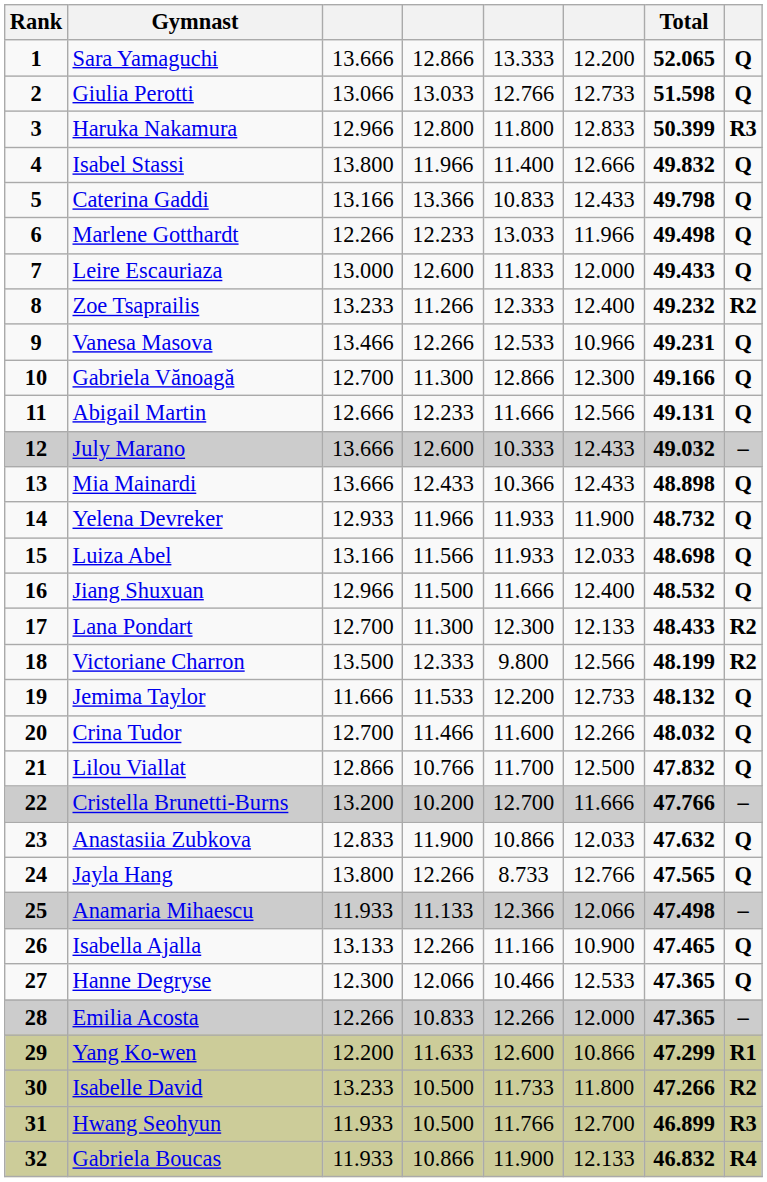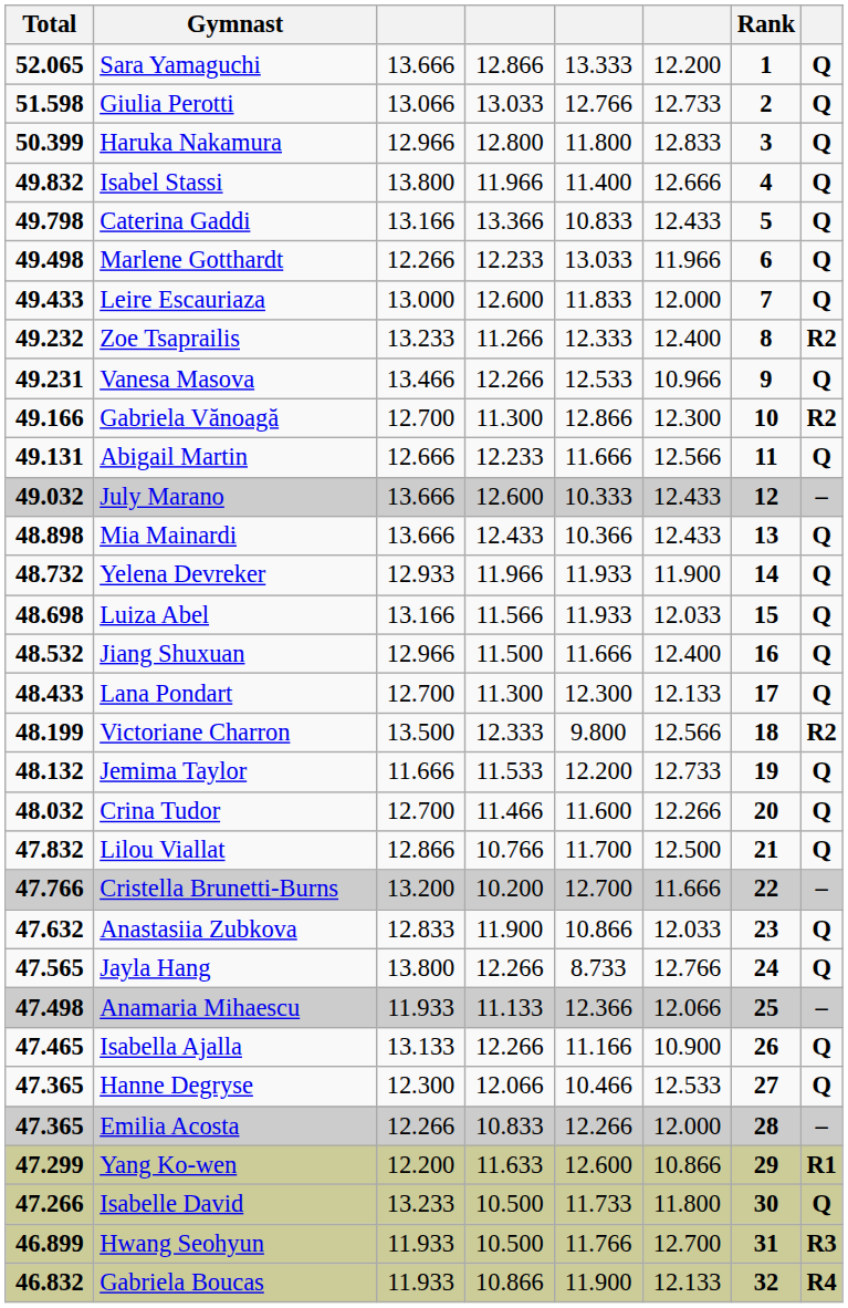 <table class="wikitable sortable" style="text-align:center; font-size:100%">
 <tr>
-<th scope="col" style="width:15px;">Rank</th>
+<th scope="col" style="width:50px;">Total</th>
 <th scope="col" style="width:175px;">Gymnast</th>
 <th scope="col" style="width:50px;"></th>
 <th scope="col" style="width:50px;"></th>
 <th scope="col" style="width:50px;"></th>
 <th scope="col" style="width:50px;"></th>
-<th scope="col" style="width:50px;">Total</th>
+<th scope="col" style="width:15px;">Rank</th>
 <th scope="col" style="width:15px;"></th>
 </tr>
 <tr>
-<td scope="row" style="text-align:center;"><strong>1</strong></td>
+<td><strong>52.065</strong></td>
 <td style="text-align:left;"> <a href='#'>Sara Yamaguchi</a></td>
 <td>13.666</td>
 <td>12.866</td>
 <td>13.333</td>
 <td>12.200</td>
-<td><strong>52.065</strong></td>
+<td scope="row" style="text-align:center;"><strong>1</strong></td>
 <td><strong>Q</strong></td>
 </tr>
 <tr>
-<td scope="row" style="text-align:center;"><strong>2</strong></td>
+<td><strong>51.598</strong></td>
 <td style="text-align:left;"> <a href='#'>Giulia Perotti</a></td>
 <td>13.066</td>
 <td>13.033</td>
 <td>12.766</td>
 <td>12.733</td>
-<td><strong>51.598</strong></td>
+<td scope="row" style="text-align:center;"><strong>2</strong></td>
 <td><strong>Q</strong></td>
 </tr>
 <tr>
-<td scope="row" style="text-align:center;"><strong>3</strong></td>
+<td><strong>50.399</strong></td>
 <td style="text-align:left;"> <a href='#'>Haruka Nakamura</a></td>
 <td>12.966</td>
 <td>12.800</td>
 <td>11.800</td>
 <td>12.833</td>
-<td><strong>50.399</strong></td>
-<td><strong>R3</strong></td>
+<td scope="row" style="text-align:center;"><strong>3</strong></td>
+<td><strong>Q</strong></td>
 </tr>
 <tr>
-<td scope="row" style="text-align:center;"><strong>4</strong></td>
+<td><strong>49.832</strong></td>
 <td style="text-align:left;"> <a href='#'>Isabel Stassi</a></td>
 <td>13.800</td>
 <td>11.966</td>
 <td>11.400</td>
 <td>12.666</td>
-<td><strong>49.832</strong></td>
+<td scope="row" style="text-align:center;"><strong>4</strong></td>
 <td><strong>Q</strong></td>
 </tr>
 <tr>
-<td scope="row" style="text-align:center;"><strong>5</strong></td>
+<td><strong>49.798</strong></td>
 <td style="text-align:left;"> <a href='#'>Caterina Gaddi</a></td>
 <td>13.166</td>
 <td>13.366</td>
 <td>10.833</td>
 <td>12.433</td>
-<td><strong>49.798</strong></td>
+<td scope="row" style="text-align:center;"><strong>5</strong></td>
 <td><strong>Q</strong></td>
 </tr>
 <tr>
-<td scope="row" style="text-align:center;"><strong>6</strong></td>
+<td><strong>49.498</strong></td>
 <td style="text-align:left;"> <a href='#'>Marlene Gotthardt</a></td>
 <td>12.266</td>
 <td>12.233</td>
 <td>13.033</td>
 <td>11.966</td>
-<td><strong>49.498</strong></td>
+<td scope="row" style="text-align:center;"><strong>6</strong></td>
 <td><strong>Q</strong></td>
 </tr>
 <tr>
-<td scope="row" style="text-align:center;"><strong>7</strong></td>
+<td><strong>49.433</strong></td>
 <td style="text-align:left;"> <a href='#'>Leire Escauriaza</a></td>
 <td>13.000</td>
 <td>12.600</td>
 <td>11.833</td>
 <td>12.000</td>
-<td><strong>49.433</strong></td>
+<td scope="row" style="text-align:center;"><strong>7</strong></td>
 <td><strong>Q</strong></td>
 </tr>
 <tr>
-<td scope="row" style="text-align:center;"><strong>8</strong></td>
+<td><strong>49.232</strong></td>
 <td style="text-align:left;"> <a href='#'>Zoe Tsaprailis</a></td>
 <td>13.233</td>
 <td>11.266</td>
 <td>12.333</td>
 <td>12.400</td>
-<td><strong>49.232</strong></td>
+<td scope="row" style="text-align:center;"><strong>8</strong></td>
 <td><strong>R2</strong></td>
 </tr>
 <tr>
-<td scope="row" style="text-align:center;"><strong>9</strong></td>
+<td><strong>49.231</strong></td>
 <td style="text-align:left;"> <a href='#'>Vanesa Masova</a></td>
 <td>13.466</td>
 <td>12.266</td>
 <td>12.533</td>
 <td>10.966</td>
-<td><strong>49.231</strong></td>
+<td scope="row" style="text-align:center;"><strong>9</strong></td>
 <td><strong>Q</strong></td>
 </tr>
 <tr>
-<td scope="row" style="text-align:center;"><strong>10</strong></td>
+<td><strong>49.166</strong></td>
 <td style="text-align:left;"> <a href='#'>Gabriela Vănoagă</a></td>
 <td>12.700</td>
 <td>11.300</td>
 <td>12.866</td>
 <td>12.300</td>
-<td><strong>49.166</strong></td>
-<td><strong>Q</strong></td>
+<td scope="row" style="text-align:center;"><strong>10</strong></td>
+<td><strong>R2</strong></td>
 </tr>
 <tr>
-<td scope="row" style="text-align:center;"><strong>11</strong></td>
+<td><strong>49.131</strong></td>
 <td style="text-align:left;"> <a href='#'>Abigail Martin</a></td>
 <td>12.666</td>
 <td>12.233</td>
 <td>11.666</td>
 <td>12.566</td>
-<td><strong>49.131</strong></td>
+<td scope="row" style="text-align:center;"><strong>11</strong></td>
 <td><strong>Q</strong></td>
 </tr>
 <tr style="background:#cccccc;">
-<td scope="row" style="text-align:center;"><strong>12</strong></td>
+<td><strong>49.032</strong></td>
 <td style="text-align:left;"> <a href='#'>July Marano</a></td>
 <td>13.666</td>
 <td>12.600</td>
 <td>10.333</td>
 <td>12.433</td>
-<td><strong>49.032</strong></td>
+<td scope="row" style="text-align:center;"><strong>12</strong></td>
 <td><strong>–</strong></td>
 </tr>
 <tr>
-<td scope="row" style="text-align:center;"><strong>13</strong></td>
+<td><strong>48.898</strong></td>
 <td style="text-align:left;"> <a href='#'>Mia Mainardi</a></td>
 <td>13.666</td>
 <td>12.433</td>
 <td>10.366</td>
 <td>12.433</td>
-<td><strong>48.898</strong></td>
+<td scope="row" style="text-align:center;"><strong>13</strong></td>
 <td><strong>Q</strong></td>
 </tr>
 <tr>
-<td scope="row" style="text-align:center;"><strong>14</strong></td>
+<td><strong>48.732</strong></td>
 <td style="text-align:left;"> <a href='#'>Yelena Devreker</a></td>
 <td>12.933</td>
 <td>11.966</td>
 <td>11.933</td>
 <td>11.900</td>
-<td><strong>48.732</strong></td>
+<td scope="row" style="text-align:center;"><strong>14</strong></td>
 <td><strong>Q</strong></td>
 </tr>
 <tr>
-<td scope="row" style="text-align:center;"><strong>15</strong></td>
+<td><strong>48.698</strong></td>
 <td style="text-align:left;"> <a href='#'>Luiza Abel</a></td>
 <td>13.166</td>
 <td>11.566</td>
 <td>11.933</td>
 <td>12.033</td>
-<td><strong>48.698</strong></td>
+<td scope="row" style="text-align:center;"><strong>15</strong></td>
 <td><strong>Q</strong></td>
 </tr>
 <tr>
-<td scope="row" style="text-align:center;"><strong>16</strong></td>
+<td><strong>48.532</strong></td>
 <td style="text-align:left;"> <a href='#'>Jiang Shuxuan</a></td>
 <td>12.966</td>
 <td>11.500</td>
 <td>11.666</td>
 <td>12.400</td>
-<td><strong>48.532</strong></td>
+<td scope="row" style="text-align:center;"><strong>16</strong></td>
 <td><strong>Q</strong></td>
 </tr>
 <tr>
-<td scope="row" style="text-align:center;"><strong>17</strong></td>
+<td><strong>48.433</strong></td>
 <td style="text-align:left;"> <a href='#'>Lana Pondart</a></td>
 <td>12.700</td>
 <td>11.300</td>
 <td>12.300</td>
 <td>12.133</td>
-<td><strong>48.433</strong></td>
-<td><strong>R2</strong></td>
+<td scope="row" style="text-align:center;"><strong>17</strong></td>
+<td><strong>Q</strong></td>
 </tr>
 <tr>
-<td scope="row" style="text-align:center;"><strong>18</strong></td>
+<td><strong>48.199</strong></td>
 <td style="text-align:left;"> <a href='#'>Victoriane Charron</a></td>
 <td>13.500</td>
 <td>12.333</td>
 <td>9.800</td>
 <td>12.566</td>
-<td><strong>48.199</strong></td>
+<td scope="row" style="text-align:center;"><strong>18</strong></td>
 <td><strong>R2</strong></td>
 </tr>
 <tr>
-<td scope="row" style="text-align:center;"><strong>19</strong></td>
+<td><strong>48.132</strong></td>
 <td style="text-align:left;"> <a href='#'>Jemima Taylor</a></td>
 <td>11.666</td>
 <td>11.533</td>
 <td>12.200</td>
 <td>12.733</td>
-<td><strong>48.132</strong></td>
+<td scope="row" style="text-align:center;"><strong>19</strong></td>
 <td><strong>Q</strong></td>
 </tr>
 <tr>
-<td scope="row" style="text-align:center;"><strong>20</strong></td>
+<td><strong>48.032</strong></td>
 <td style="text-align:left;"> <a href='#'>Crina Tudor</a></td>
 <td>12.700</td>
 <td>11.466</td>
 <td>11.600</td>
 <td>12.266</td>
-<td><strong>48.032</strong></td>
+<td scope="row" style="text-align:center;"><strong>20</strong></td>
 <td><strong>Q</strong></td>
 </tr>
 <tr>
-<td scope="row" style="text-align:center;"><strong>21</strong></td>
+<td><strong>47.832</strong></td>
 <td style="text-align:left;"> <a href='#'>Lilou Viallat</a></td>
 <td>12.866</td>
 <td>10.766</td>
 <td>11.700</td>
 <td>12.500</td>
-<td><strong>47.832</strong></td>
+<td scope="row" style="text-align:center;"><strong>21</strong></td>
 <td><strong>Q</strong></td>
 </tr>
 <tr style="background:#cccccc;">
-<td scope="row" style="text-align:center;"><strong>22</strong></td>
+<td><strong>47.766</strong></td>
 <td style="text-align:left;"> <a href='#'>Cristella Brunetti-Burns</a></td>
 <td>13.200</td>
 <td>10.200</td>
 <td>12.700</td>
 <td>11.666</td>
-<td><strong>47.766</strong></td>
+<td scope="row" style="text-align:center;"><strong>22</strong></td>
 <td><strong>–</strong></td>
 </tr>
 <tr>
-<td scope="row" style="text-align:center;"><strong>23</strong></td>
+<td><strong>47.632</strong></td>
 <td style="text-align:left;"> <a href='#'>Anastasiia Zubkova</a></td>
 <td>12.833</td>
 <td>11.900</td>
 <td>10.866</td>
 <td>12.033</td>
-<td><strong>47.632</strong></td>
+<td scope="row" style="text-align:center;"><strong>23</strong></td>
 <td><strong>Q</strong></td>
 </tr>
 <tr>
-<td scope="row" style="text-align:center;"><strong>24</strong></td>
+<td><strong>47.565</strong></td>
 <td style="text-align:left;"> <a href='#'>Jayla Hang</a></td>
 <td>13.800</td>
 <td>12.266</td>
 <td>8.733</td>
 <td>12.766</td>
-<td><strong>47.565</strong></td>
+<td scope="row" style="text-align:center;"><strong>24</strong></td>
 <td><strong>Q</strong></td>
 </tr>
 <tr style="background:#cccccc;">
-<td scope="row" style="text-align:center;"><strong>25</strong></td>
+<td><strong>47.498</strong></td>
 <td style="text-align:left;"> <a href='#'>Anamaria Mihaescu</a></td>
 <td>11.933</td>
 <td>11.133</td>
 <td>12.366</td>
 <td>12.066</td>
-<td><strong>47.498</strong></td>
+<td scope="row" style="text-align:center;"><strong>25</strong></td>
 <td><strong>–</strong></td>
 </tr>
 <tr>
-<td scope="row" style="text-align:center;"><strong>26</strong></td>
+<td><strong>47.465</strong></td>
 <td style="text-align:left;"> <a href='#'>Isabella Ajalla</a></td>
 <td>13.133</td>
 <td>12.266</td>
 <td>11.166</td>
 <td>10.900</td>
-<td><strong>47.465</strong></td>
+<td scope="row" style="text-align:center;"><strong>26</strong></td>
 <td><strong>Q</strong></td>
 </tr>
 <tr>
-<td scope="row" style="text-align:center;"><strong>27</strong></td>
+<td><strong>47.365</strong></td>
 <td style="text-align:left;"> <a href='#'>Hanne Degryse</a></td>
 <td>12.300</td>
 <td>12.066</td>
 <td>10.466</td>
 <td>12.533</td>
-<td><strong>47.365</strong></td>
+<td scope="row" style="text-align:center;"><strong>27</strong></td>
 <td><strong>Q</strong></td>
 </tr>
 <tr style="background:#cccccc;">
-<td scope="row" style="text-align:center;"><strong>28</strong></td>
+<td><strong>47.365</strong></td>
 <td style="text-align:left;"> <a href='#'>Emilia Acosta</a></td>
 <td>12.266</td>
 <td>10.833</td>
 <td>12.266</td>
 <td>12.000</td>
-<td><strong>47.365</strong></td>
+<td scope="row" style="text-align:center;"><strong>28</strong></td>
 <td><strong>–</strong></td>
 </tr>
 <tr style="background:#cccc99;">
-<td scope="row" style="text-align:center;"><strong>29</strong></td>
+<td><strong>47.299</strong></td>
 <td style="text-align:left;"> <a href='#'>Yang Ko-wen</a></td>
 <td>12.200</td>
 <td>11.633</td>
 <td>12.600</td>
 <td>10.866</td>
-<td><strong>47.299</strong></td>
+<td scope="row" style="text-align:center;"><strong>29</strong></td>
 <td><strong>R1</strong></td>
 </tr>
 <tr style="background:#cccc99;">
-<td scope="row" style="text-align:center;"><strong>30</strong></td>
+<td><strong>47.266</strong></td>
 <td style="text-align:left;"> <a href='#'>Isabelle David</a></td>
 <td>13.233</td>
 <td>10.500</td>
 <td>11.733</td>
 <td>11.800</td>
-<td><strong>47.266</strong></td>
-<td><strong>R2</strong></td>
+<td scope="row" style="text-align:center;"><strong>30</strong></td>
+<td><strong>Q</strong></td>
 </tr>
 <tr style="background:#cccc99;">
-<td scope="row" style="text-align:center;"><strong>31</strong></td>
+<td><strong>46.899</strong></td>
 <td style="text-align:left;"> <a href='#'>Hwang Seohyun</a></td>
 <td>11.933</td>
 <td>10.500</td>
 <td>11.766</td>
 <td>12.700</td>
-<td><strong>46.899</strong></td>
+<td scope="row" style="text-align:center;"><strong>31</strong></td>
 <td><strong>R3</strong></td>
 </tr>
 <tr style="background:#cccc99;">
-<td scope="row" style="text-align:center;"><strong>32</strong></td>
+<td><strong>46.832</strong></td>
 <td style="text-align:left;"> <a href='#'>Gabriela Boucas</a></td>
 <td>11.933</td>
 <td>10.866</td>
 <td>11.900</td>
 <td>12.133</td>
-<td><strong>46.832</strong></td>
+<td scope="row" style="text-align:center;"><strong>32</strong></td>
 <td><strong>R4</strong></td>
 </tr>
 </table>
